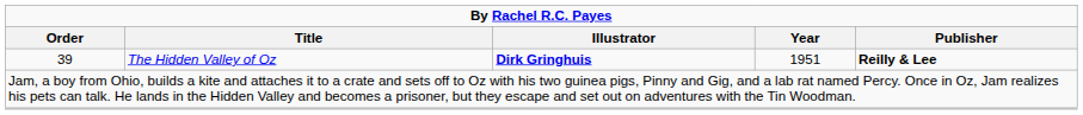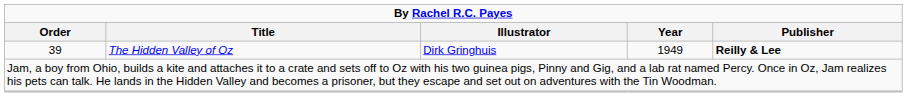 <table class="wikitable">
 <tr>
 <td colspan="6" style="text-align:center;"><strong>By <a href='#'>Rachel R.C. Payes</a></strong></td>
 </tr>
 <tr>
 <th>Order</th>
 <th>Title</th>
 <th>Illustrator</th>
 <th>Year</th>
 <th>Publisher</th>
 </tr>
 <tr>
 <td style="text-align:center;">39</td>
 <td><em><a href='#'>The Hidden Valley of Oz</a></em></td>
-<td><strong><a href='#'>Dirk Gringhuis</a></strong></td>
-<td style="text-align:center;">1951</td>
+<td><a href='#'>Dirk Gringhuis</a></td>
+<td style="text-align:center;">1949</td>
 <td><strong>Reilly & Lee</strong></td>
 </tr>
 <tr style="border-bottom: 3px solid silver;">
 <td colspan="5">Jam, a boy from Ohio, builds a kite and attaches it to a crate and sets off to Oz with his two guinea pigs, Pinny and Gig, and a lab rat named Percy. Once in Oz, Jam realizes his pets can talk. He lands in the Hidden Valley and becomes a prisoner, but they escape and set out on adventures with the Tin Woodman.</td>
 </tr>
 </table>
